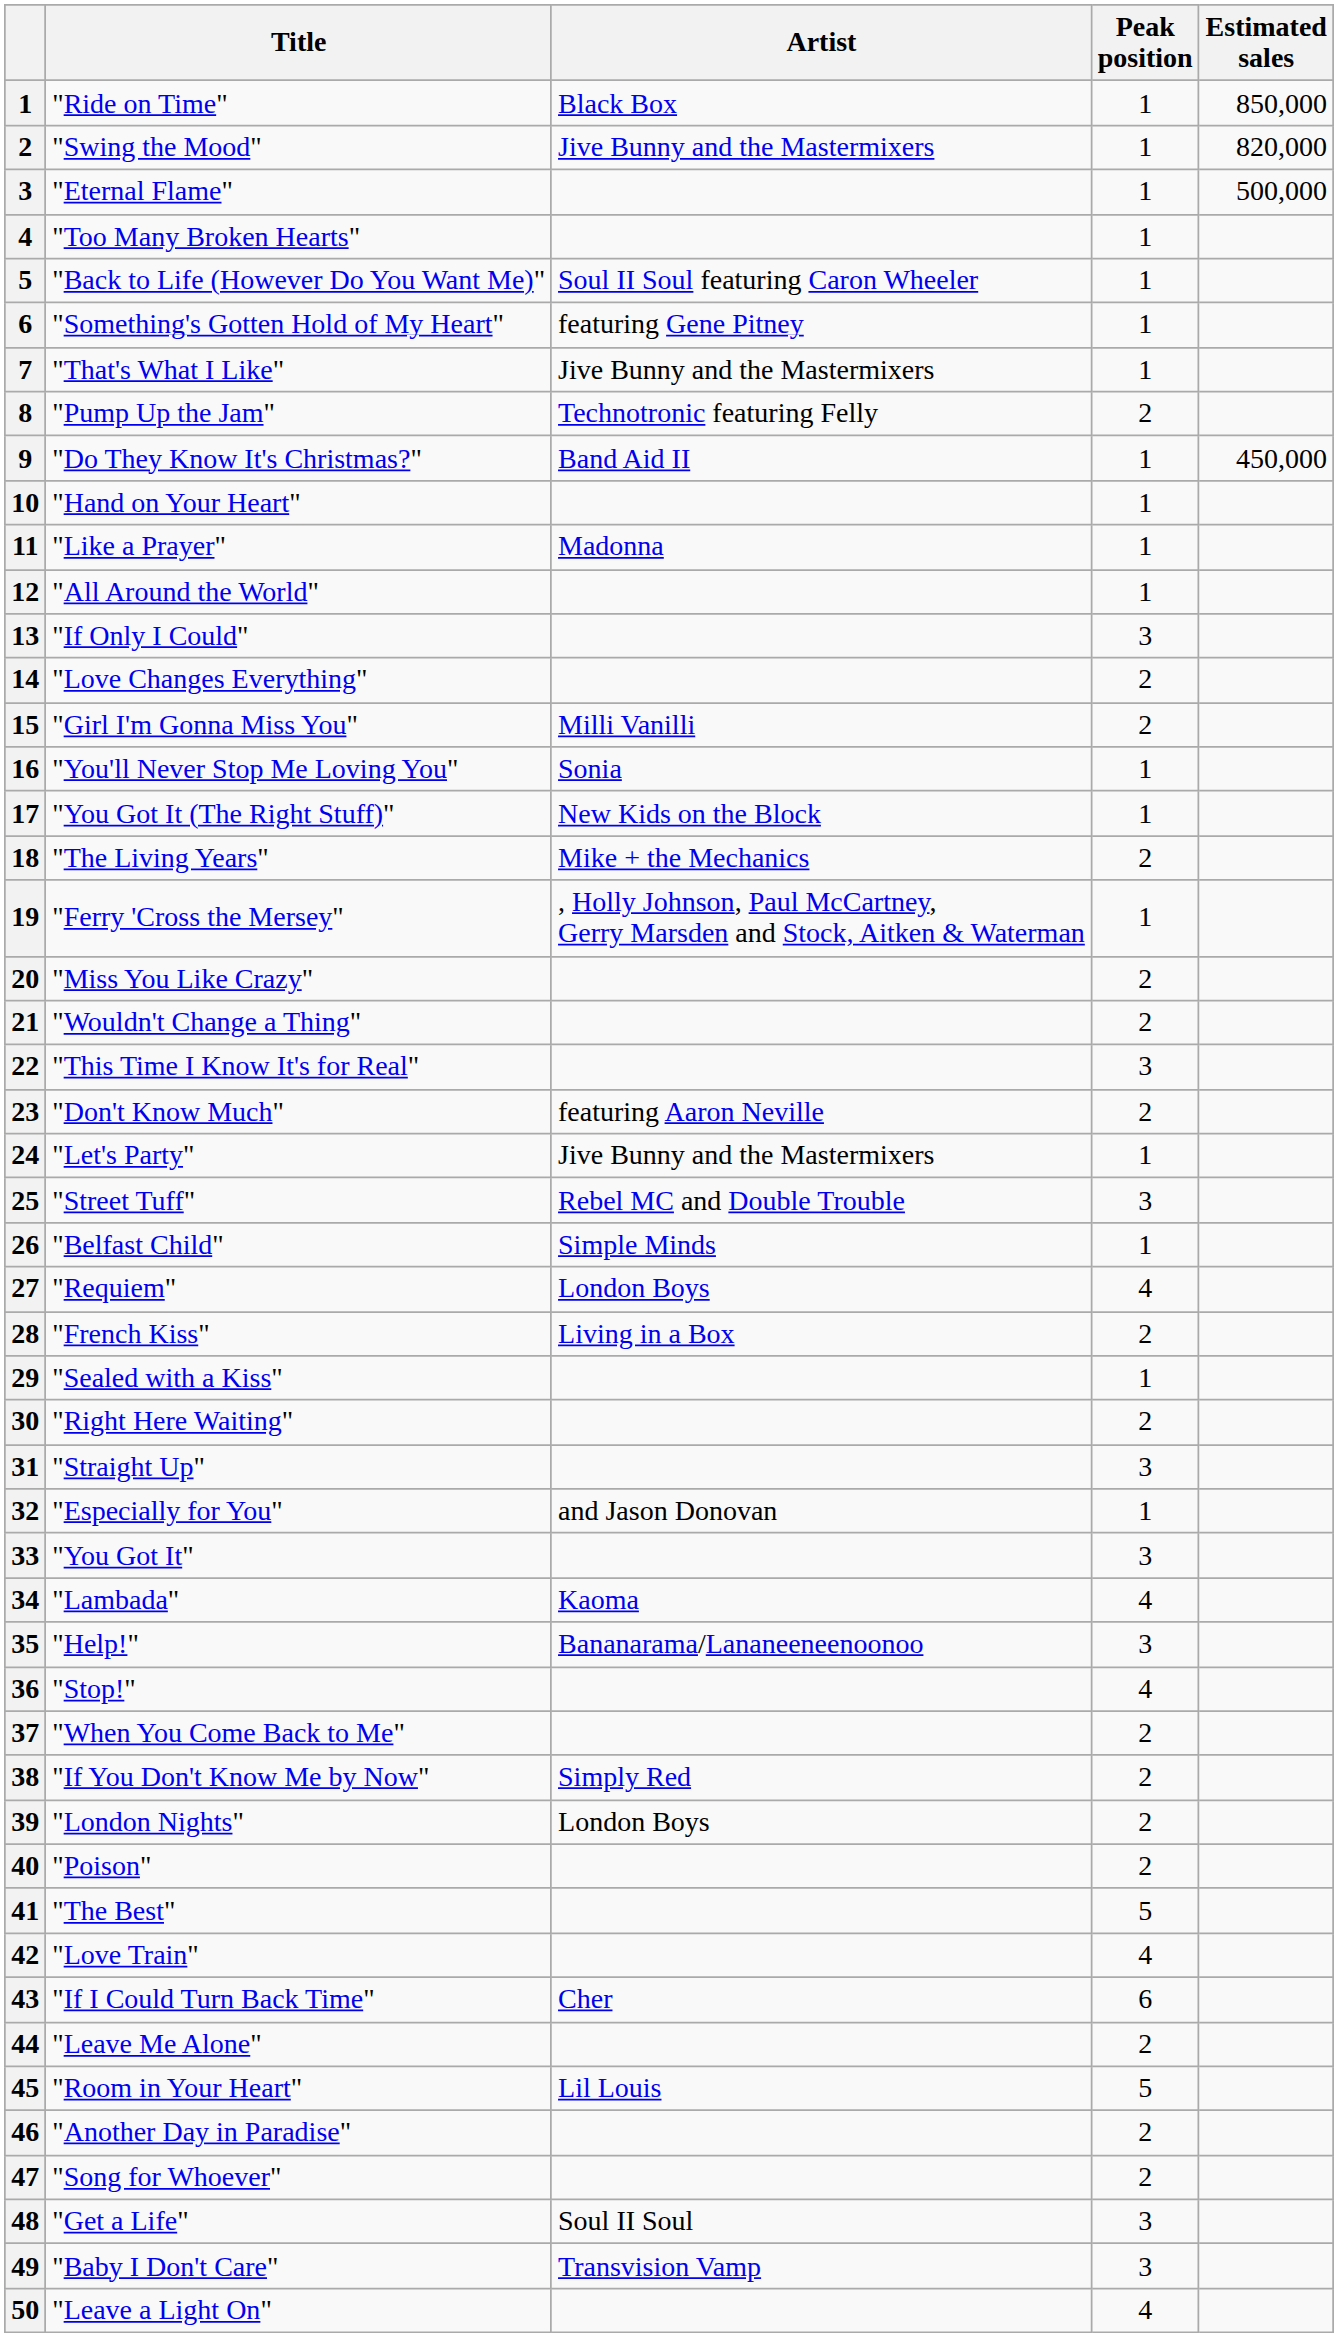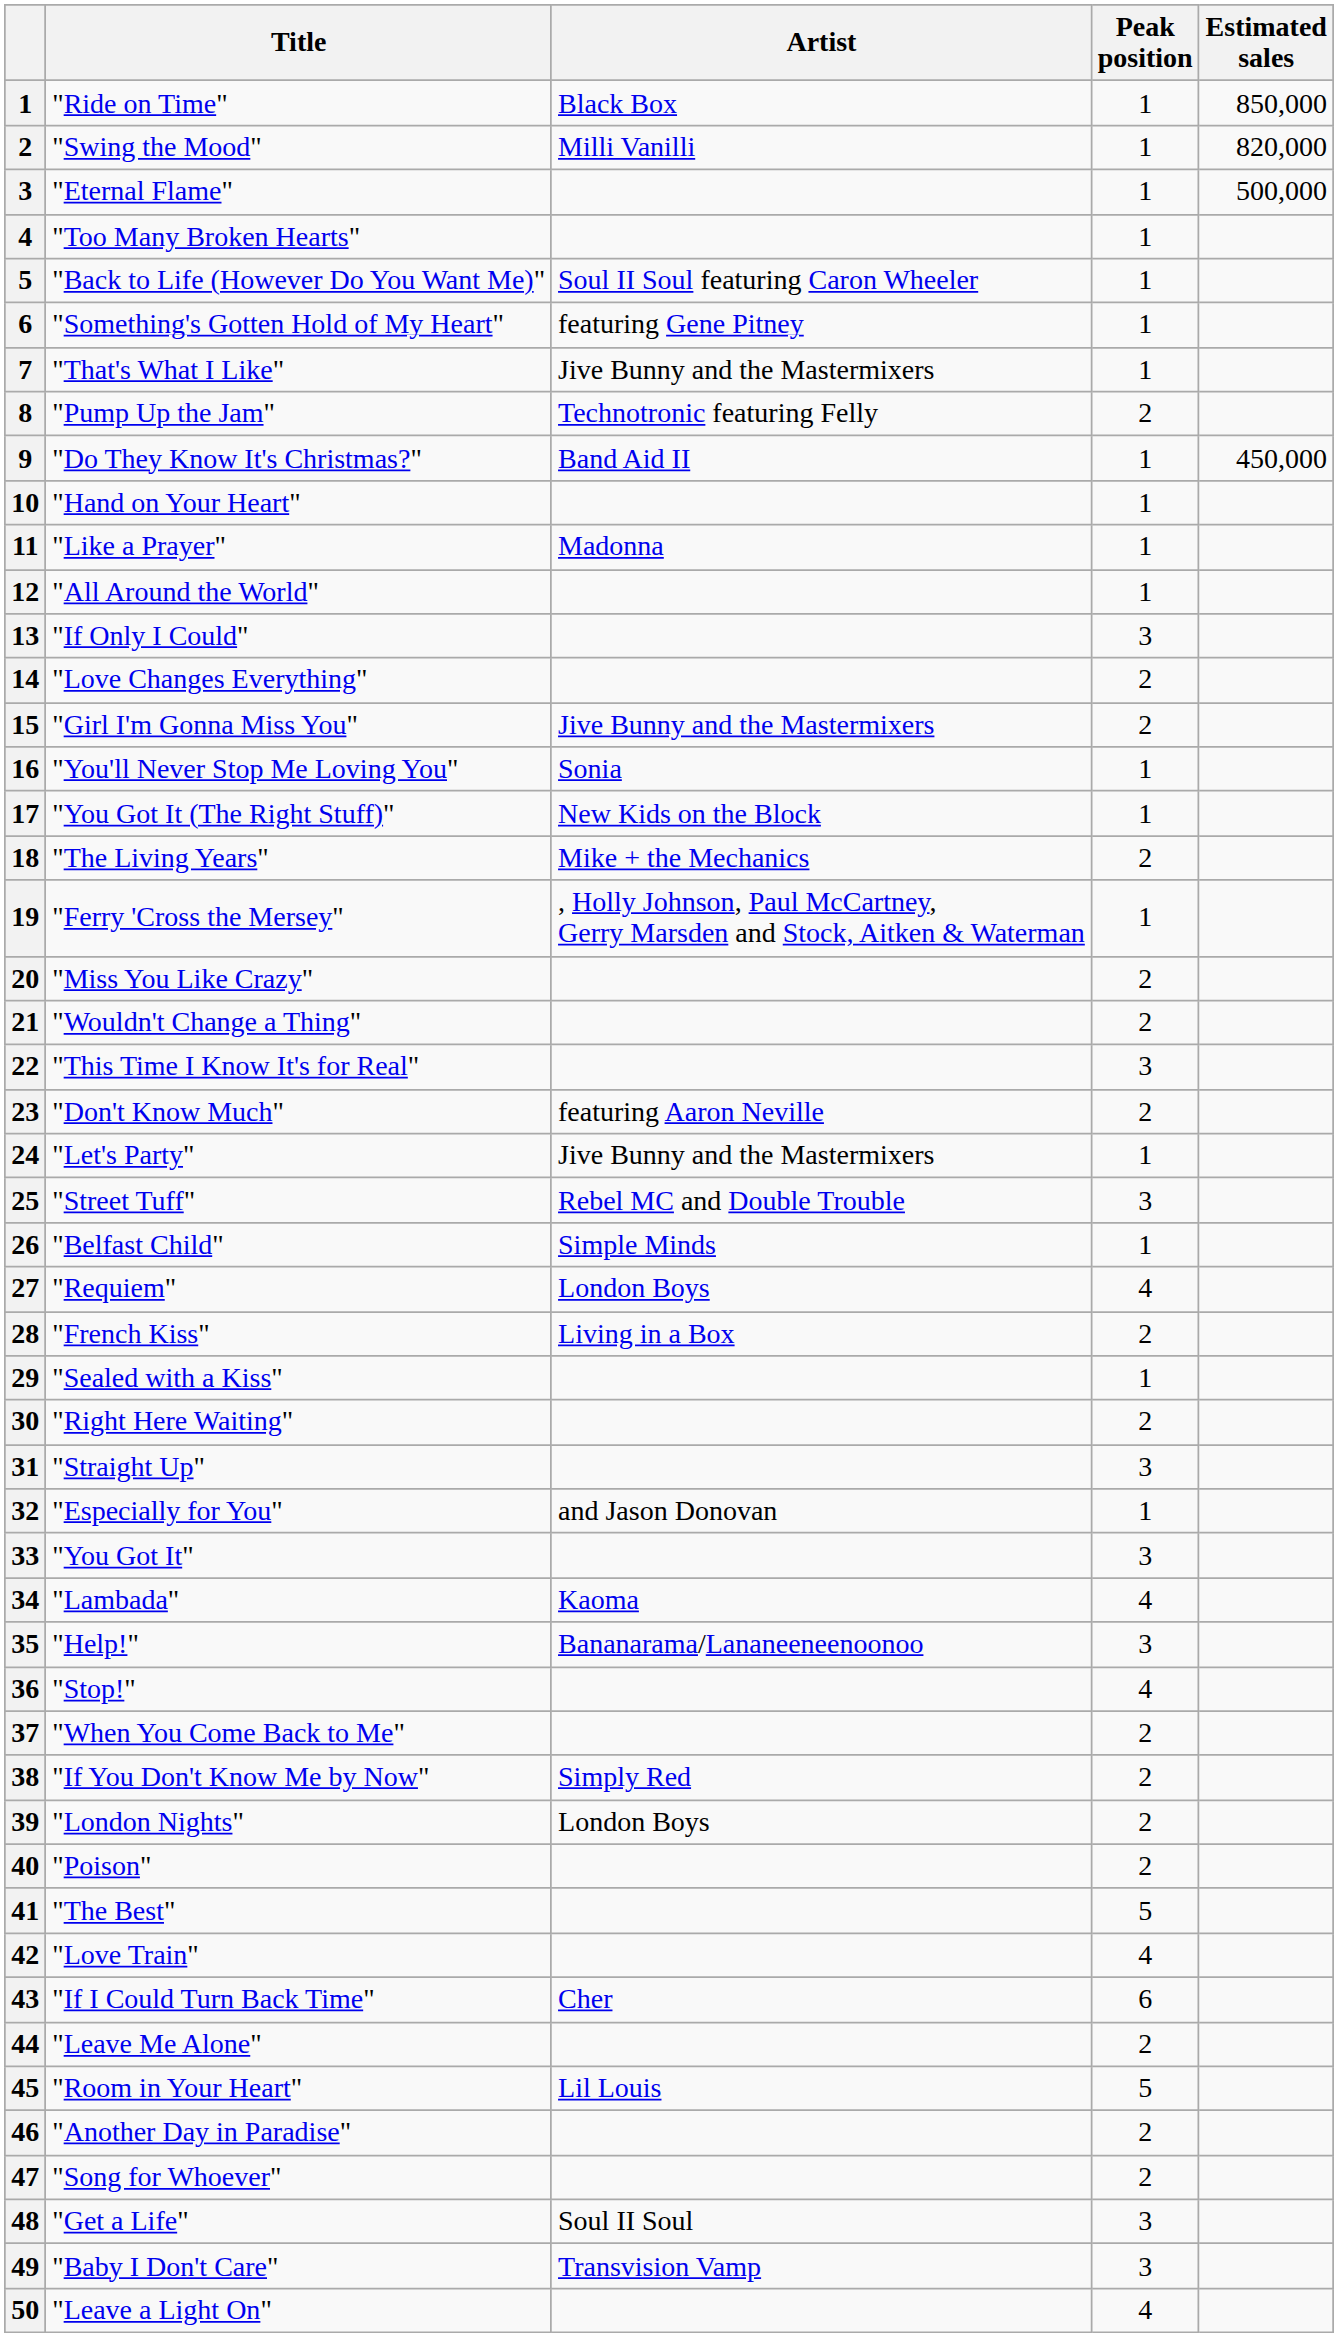 <table class="wikitable sortable plainrowheaders">
 <tr>
 <th scope=col></th>
 <th scope=col>Title</th>
 <th scope=col>Artist</th>
 <th scope=col>Peak<br>position</th>
 <th scope=col>Estimated<br>sales</th>
 </tr>
 <tr>
 <th scope=row style="text-align:center;">1</th>
 <td>"<a href='#'>Ride on Time</a>"</td>
 <td><a href='#'>Black Box</a></td>
 <td align="center">1</td>
 <td align="right">850,000</td>
 </tr>
 <tr>
 <th scope=row style="text-align:center;">2</th>
 <td>"<a href='#'>Swing the Mood</a>"</td>
-<td><a href='#'>Jive Bunny and the Mastermixers</a></td>
+<td><a href='#'>Milli Vanilli</a></td>
 <td align="center">1</td>
 <td align="right">820,000</td>
 </tr>
 <tr>
 <th scope=row style="text-align:center;">3</th>
 <td>"<a href='#'>Eternal Flame</a>"</td>
 <td></td>
 <td align="center">1</td>
 <td align="right">500,000</td>
 </tr>
 <tr>
 <th scope=row style="text-align:center;">4</th>
 <td>"<a href='#'>Too Many Broken Hearts</a>"</td>
 <td></td>
 <td align="center">1</td>
 <td></td>
 </tr>
 <tr>
 <th scope=row style="text-align:center;">5</th>
 <td>"<a href='#'>Back to Life (However Do You Want Me)</a>"</td>
 <td><a href='#'>Soul II Soul</a> featuring <a href='#'>Caron Wheeler</a></td>
 <td align="center">1</td>
 <td></td>
 </tr>
 <tr>
 <th scope=row style="text-align:center;">6</th>
 <td>"<a href='#'>Something's Gotten Hold of My Heart</a>"</td>
 <td> featuring <a href='#'>Gene Pitney</a></td>
 <td align="center">1</td>
 <td></td>
 </tr>
 <tr>
 <th scope=row style="text-align:center;">7</th>
 <td>"<a href='#'>That's What I Like</a>"</td>
 <td>Jive Bunny and the Mastermixers</td>
 <td align="center">1</td>
 <td></td>
 </tr>
 <tr>
 <th scope=row style="text-align:center;">8</th>
 <td>"<a href='#'>Pump Up the Jam</a>"</td>
 <td><a href='#'>Technotronic</a> featuring Felly</td>
 <td align="center">2</td>
 <td></td>
 </tr>
 <tr>
 <th scope=row style="text-align:center;">9</th>
 <td>"<a href='#'>Do They Know It's Christmas?</a>"</td>
 <td><a href='#'>Band Aid II</a></td>
 <td align="center">1</td>
 <td align="right">450,000</td>
 </tr>
 <tr>
 <th scope=row style="text-align:center;">10</th>
 <td>"<a href='#'>Hand on Your Heart</a>"</td>
 <td></td>
 <td align="center">1</td>
 <td></td>
 </tr>
 <tr>
 <th scope=row style="text-align:center;">11</th>
 <td>"<a href='#'>Like a Prayer</a>"</td>
 <td><a href='#'>Madonna</a></td>
 <td align="center">1</td>
 <td></td>
 </tr>
 <tr>
 <th scope=row style="text-align:center;">12</th>
 <td>"<a href='#'>All Around the World</a>"</td>
 <td></td>
 <td align="center">1</td>
 <td></td>
 </tr>
 <tr>
 <th scope=row style="text-align:center;">13</th>
 <td>"<a href='#'>If Only I Could</a>"</td>
 <td></td>
 <td align="center">3</td>
 <td></td>
 </tr>
 <tr>
 <th scope=row style="text-align:center;">14</th>
 <td>"<a href='#'>Love Changes Everything</a>"</td>
 <td></td>
 <td align="center">2</td>
 <td></td>
 </tr>
 <tr>
 <th scope=row style="text-align:center;">15</th>
 <td>"<a href='#'>Girl I'm Gonna Miss You</a>"</td>
-<td><a href='#'>Milli Vanilli</a></td>
+<td><a href='#'>Jive Bunny and the Mastermixers</a></td>
 <td align="center">2</td>
 <td></td>
 </tr>
 <tr>
 <th scope=row style="text-align:center;">16</th>
 <td>"<a href='#'>You'll Never Stop Me Loving You</a>"</td>
 <td><a href='#'>Sonia</a></td>
 <td align="center">1</td>
 <td></td>
 </tr>
 <tr>
 <th scope=row style="text-align:center;">17</th>
 <td>"<a href='#'>You Got It (The Right Stuff)</a>"</td>
 <td><a href='#'>New Kids on the Block</a></td>
 <td align="center">1</td>
 <td></td>
 </tr>
 <tr>
 <th scope=row style="text-align:center;">18</th>
 <td>"<a href='#'>The Living Years</a>"</td>
 <td><a href='#'>Mike + the Mechanics</a></td>
 <td align="center">2</td>
 <td></td>
 </tr>
 <tr>
 <th scope=row style="text-align:center;">19</th>
 <td>"<a href='#'>Ferry 'Cross the Mersey</a>"</td>
 <td>, <a href='#'>Holly Johnson</a>, <a href='#'>Paul McCartney</a>,<br><a href='#'>Gerry Marsden</a> and <a href='#'>Stock, Aitken & Waterman</a></td>
 <td align="center">1</td>
 <td></td>
 </tr>
 <tr>
 <th scope=row style="text-align:center;">20</th>
 <td>"<a href='#'>Miss You Like Crazy</a>"</td>
 <td></td>
 <td align="center">2</td>
 <td></td>
 </tr>
 <tr>
 <th scope=row style="text-align:center;">21</th>
 <td>"<a href='#'>Wouldn't Change a Thing</a>"</td>
 <td></td>
 <td align="center">2</td>
 <td></td>
 </tr>
 <tr>
 <th scope=row style="text-align:center;">22</th>
 <td>"<a href='#'>This Time I Know It's for Real</a>"</td>
 <td></td>
 <td align="center">3</td>
 <td></td>
 </tr>
 <tr>
 <th scope=row style="text-align:center;">23</th>
 <td>"<a href='#'>Don't Know Much</a>"</td>
 <td> featuring <a href='#'>Aaron Neville</a></td>
 <td align="center">2</td>
 <td></td>
 </tr>
 <tr>
 <th scope=row style="text-align:center;">24</th>
 <td>"<a href='#'>Let's Party</a>"</td>
 <td>Jive Bunny and the Mastermixers</td>
 <td align="center">1</td>
 <td></td>
 </tr>
 <tr>
 <th scope=row style="text-align:center;">25</th>
 <td>"<a href='#'>Street Tuff</a>"</td>
 <td><a href='#'>Rebel MC</a> and <a href='#'>Double Trouble</a></td>
 <td align="center">3</td>
 <td></td>
 </tr>
 <tr>
 <th scope=row style="text-align:center;">26</th>
 <td>"<a href='#'>Belfast Child</a>"</td>
 <td><a href='#'>Simple Minds</a></td>
 <td align="center">1</td>
 <td></td>
 </tr>
 <tr>
 <th scope=row style="text-align:center;">27</th>
 <td>"<a href='#'>Requiem</a>"</td>
 <td><a href='#'>London Boys</a></td>
 <td align="center">4</td>
 <td></td>
 </tr>
 <tr>
 <th scope=row style="text-align:center;">28</th>
 <td>"<a href='#'>French Kiss</a>"</td>
 <td><a href='#'>Living in a Box</a></td>
 <td align="center">2</td>
 <td></td>
 </tr>
 <tr>
 <th scope=row style="text-align:center;">29</th>
 <td>"<a href='#'>Sealed with a Kiss</a>"</td>
 <td></td>
 <td align="center">1</td>
 <td></td>
 </tr>
 <tr>
 <th scope=row style="text-align:center;">30</th>
 <td>"<a href='#'>Right Here Waiting</a>"</td>
 <td></td>
 <td align="center">2</td>
 <td></td>
 </tr>
 <tr>
 <th scope=row style="text-align:center;">31</th>
 <td>"<a href='#'>Straight Up</a>"</td>
 <td></td>
 <td align="center">3</td>
 <td></td>
 </tr>
 <tr>
 <th scope=row style="text-align:center;">32</th>
 <td>"<a href='#'>Especially for You</a>"</td>
 <td> and Jason Donovan</td>
 <td align="center">1</td>
 <td></td>
 </tr>
 <tr>
 <th scope=row style="text-align:center;">33</th>
 <td>"<a href='#'>You Got It</a>"</td>
 <td></td>
 <td align="center">3</td>
 <td></td>
 </tr>
 <tr>
 <th scope=row style="text-align:center;">34</th>
 <td>"<a href='#'>Lambada</a>"</td>
 <td><a href='#'>Kaoma</a></td>
 <td align="center">4</td>
 <td></td>
 </tr>
 <tr>
 <th scope=row style="text-align:center;">35</th>
 <td>"<a href='#'>Help!</a>"</td>
 <td><a href='#'>Bananarama</a>/<a href='#'>Lananeeneenoonoo</a></td>
 <td align="center">3</td>
 <td></td>
 </tr>
 <tr>
 <th scope=row style="text-align:center;">36</th>
 <td>"<a href='#'>Stop!</a>"</td>
 <td></td>
 <td align="center">4</td>
 <td></td>
 </tr>
 <tr>
 <th scope=row style="text-align:center;">37</th>
 <td>"<a href='#'>When You Come Back to Me</a>"</td>
 <td></td>
 <td align="center">2</td>
 <td></td>
 </tr>
 <tr>
 <th scope=row style="text-align:center;">38</th>
 <td>"<a href='#'>If You Don't Know Me by Now</a>"</td>
 <td><a href='#'>Simply Red</a></td>
 <td align="center">2</td>
 <td></td>
 </tr>
 <tr>
 <th scope=row style="text-align:center;">39</th>
 <td>"<a href='#'>London Nights</a>"</td>
 <td>London Boys</td>
 <td align="center">2</td>
 <td></td>
 </tr>
 <tr>
 <th scope=row style="text-align:center;">40</th>
 <td>"<a href='#'>Poison</a>"</td>
 <td></td>
 <td align="center">2</td>
 <td></td>
 </tr>
 <tr>
 <th scope=row style="text-align:center;">41</th>
 <td>"<a href='#'>The Best</a>"</td>
 <td></td>
 <td align="center">5</td>
 <td></td>
 </tr>
 <tr>
 <th scope=row style="text-align:center;">42</th>
 <td>"<a href='#'>Love Train</a>"</td>
 <td></td>
 <td align="center">4</td>
 <td></td>
 </tr>
 <tr>
 <th scope=row style="text-align:center;">43</th>
 <td>"<a href='#'>If I Could Turn Back Time</a>"</td>
 <td><a href='#'>Cher</a></td>
 <td align="center">6</td>
 <td></td>
 </tr>
 <tr>
 <th scope=row style="text-align:center;">44</th>
 <td>"<a href='#'>Leave Me Alone</a>"</td>
 <td></td>
 <td align="center">2</td>
 <td></td>
 </tr>
 <tr>
 <th scope=row style="text-align:center;">45</th>
 <td>"<a href='#'>Room in Your Heart</a>"</td>
 <td><a href='#'>Lil Louis</a></td>
 <td align="center">5</td>
 <td></td>
 </tr>
 <tr>
 <th scope=row style="text-align:center;">46</th>
 <td>"<a href='#'>Another Day in Paradise</a>"</td>
 <td></td>
 <td align="center">2</td>
 <td></td>
 </tr>
 <tr>
 <th scope=row style="text-align:center;">47</th>
 <td>"<a href='#'>Song for Whoever</a>"</td>
 <td></td>
 <td align="center">2</td>
 <td></td>
 </tr>
 <tr>
 <th scope=row style="text-align:center;">48</th>
 <td>"<a href='#'>Get a Life</a>"</td>
 <td>Soul II Soul</td>
 <td align="center">3</td>
 <td></td>
 </tr>
 <tr>
 <th scope=row style="text-align:center;">49</th>
 <td>"<a href='#'>Baby I Don't Care</a>"</td>
 <td><a href='#'>Transvision Vamp</a></td>
 <td align="center">3</td>
 <td></td>
 </tr>
 <tr>
 <th scope=row style="text-align:center;">50</th>
 <td>"<a href='#'>Leave a Light On</a>"</td>
 <td></td>
 <td align="center">4</td>
 <td></td>
 </tr>
 </table>
